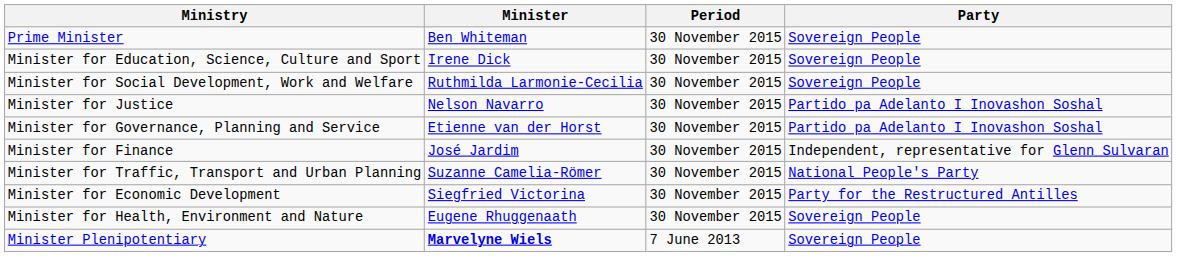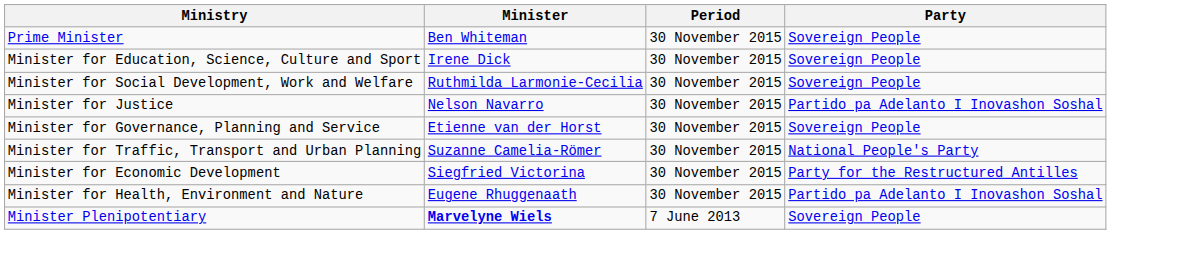 <table class="wikitable">
 <tr>
 <th>Ministry</th>
 <th>Minister</th>
 <th>Period</th>
 <th>Party</th>
 </tr>
 <tr>
 <td><a href='#'>Prime Minister</a></td>
 <td><a href='#'>Ben Whiteman</a></td>
 <td>30 November 2015</td>
 <td><a href='#'>Sovereign People</a></td>
 </tr>
 <tr>
 <td>Minister for Education, Science, Culture and Sport</td>
 <td><a href='#'>Irene Dick</a></td>
 <td>30 November 2015</td>
 <td><a href='#'>Sovereign People</a></td>
 </tr>
 <tr>
 <td>Minister for Social Development, Work and Welfare</td>
 <td><a href='#'>Ruthmilda Larmonie-Cecilia</a></td>
 <td>30 November 2015</td>
 <td><a href='#'>Sovereign People</a></td>
 </tr>
 <tr>
 <td>Minister for Justice</td>
 <td><a href='#'>Nelson Navarro</a></td>
 <td>30 November 2015</td>
 <td><a href='#'>Partido pa Adelanto I Inovashon Soshal</a></td>
 </tr>
 <tr>
 <td>Minister for Governance, Planning and Service</td>
 <td><a href='#'>Etienne van der Horst</a></td>
 <td>30 November 2015</td>
-<td><a href='#'>Partido pa Adelanto I Inovashon Soshal</a></td>
-</tr>
-<tr>
-<td>Minister for Finance</td>
-<td><a href='#'>José Jardim</a></td>
-<td>30 November 2015</td>
-<td>Independent, representative for <a href='#'>Glenn Sulvaran</a></td>
+<td><a href='#'>Sovereign People</a></td>
 </tr>
 <tr>
 <td>Minister for Traffic, Transport and Urban Planning</td>
 <td><a href='#'>Suzanne Camelia-Römer</a></td>
 <td>30 November 2015</td>
 <td><a href='#'>National People's Party</a></td>
 </tr>
 <tr>
 <td>Minister for Economic Development</td>
 <td><a href='#'>Siegfried Victorina</a></td>
 <td>30 November 2015</td>
 <td><a href='#'>Party for the Restructured Antilles</a></td>
 </tr>
 <tr>
 <td>Minister for Health, Environment and Nature</td>
 <td><a href='#'>Eugene Rhuggenaath</a></td>
 <td>30 November 2015</td>
-<td><a href='#'>Sovereign People</a></td>
+<td><a href='#'>Partido pa Adelanto I Inovashon Soshal</a></td>
 </tr>
 <tr>
 <td><a href='#'>Minister Plenipotentiary</a></td>
 <td><strong><a href='#'>Marvelyne Wiels</a></strong></td>
 <td>7 June 2013</td>
 <td><a href='#'>Sovereign People</a></td>
 </tr>
 </table>
